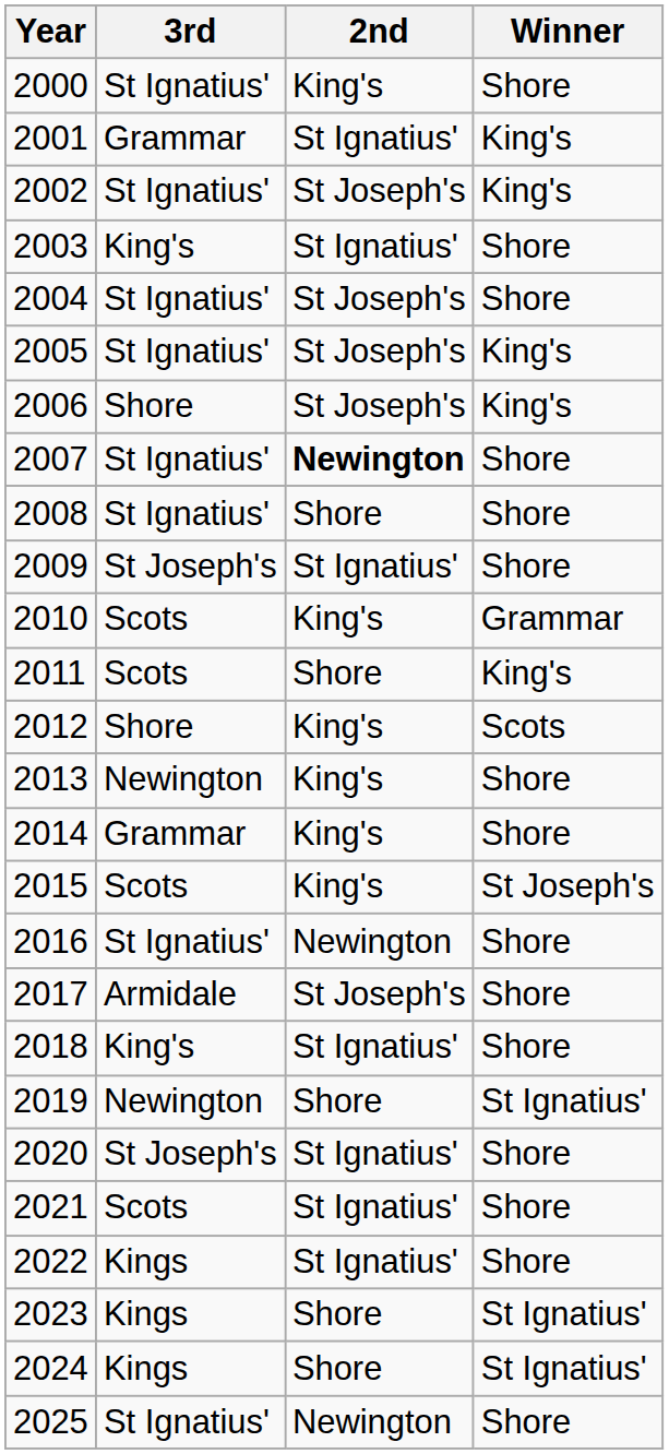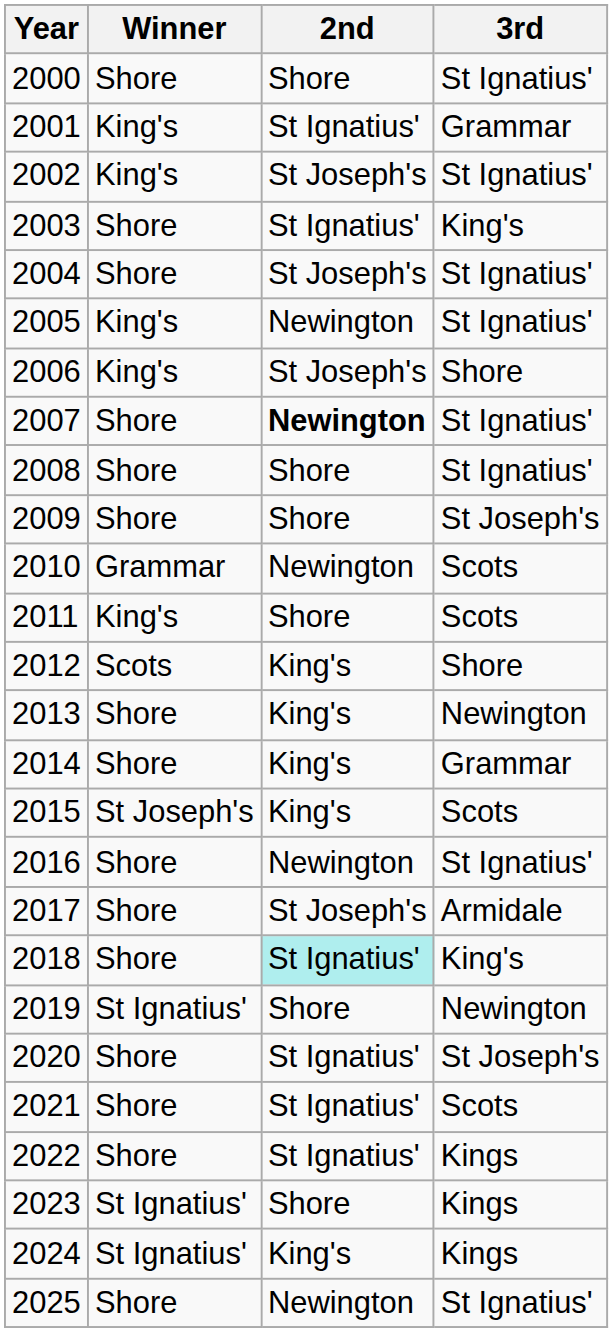 <table class="wikitable">
 <tr>
 <th>Year</th>
+<th>Winner</th>
+<th>2nd</th>
 <th>3rd</th>
-<th>2nd</th>
-<th>Winner</th>
 </tr>
 <tr>
 <td>2000</td>
+<td>Shore</td>
+<td>Shore</td>
 <td>St Ignatius'</td>
+</tr>
+<tr>
+<td>2001</td>
+<td>King's</td>
+<td>St Ignatius'</td>
+<td>Grammar</td>
+</tr>
+<tr>
+<td>2002</td>
+<td>King's</td>
+<td>St Joseph's</td>
+<td>St Ignatius'</td>
+</tr>
+<tr>
+<td>2003</td>
+<td>Shore</td>
+<td>St Ignatius'</td>
+<td>King's</td>
+</tr>
+<tr>
+<td>2004</td>
+<td>Shore</td>
+<td>St Joseph's</td>
+<td>St Ignatius'</td>
+</tr>
+<tr>
+<td>2005</td>
+<td>King's</td>
+<td>Newington</td>
+<td>St Ignatius'</td>
+</tr>
+<tr>
+<td>2006</td>
+<td>King's</td>
+<td>St Joseph's</td>
+<td>Shore</td>
+</tr>
+<tr>
+<td>2007</td>
+<td>Shore</td>
+<td><strong>Newington</strong></td>
+<td>St Ignatius'</td>
+</tr>
+<tr>
+<td>2008</td>
+<td>Shore</td>
+<td>Shore</td>
+<td>St Ignatius'</td>
+</tr>
+<tr>
+<td>2009</td>
+<td>Shore</td>
+<td>Shore</td>
+<td>St Joseph's</td>
+</tr>
+<tr>
+<td>2010</td>
+<td>Grammar</td>
+<td>Newington</td>
+<td>Scots</td>
+</tr>
+<tr>
+<td>2011</td>
+<td>King's</td>
+<td>Shore</td>
+<td>Scots</td>
+</tr>
+<tr>
+<td>2012</td>
+<td>Scots</td>
 <td>King's</td>
 <td>Shore</td>
 </tr>
 <tr>
-<td>2001</td>
-<td>Grammar</td>
-<td>St Ignatius'</td>
+<td>2013</td>
+<td>Shore</td>
 <td>King's</td>
+<td>Newington</td>
 </tr>
 <tr>
-<td>2002</td>
-<td>St Ignatius'</td>
-<td>St Joseph's</td>
-<td>King's</td>
-</tr>
-<tr>
-<td>2003</td>
-<td>King's</td>
-<td>St Ignatius'</td>
+<td>2014</td>
 <td>Shore</td>
-</tr>
-<tr>
-<td>2004</td>
-<td>St Ignatius'</td>
-<td>St Joseph's</td>
-<td>Shore</td>
-</tr>
-<tr>
-<td>2005</td>
-<td>St Ignatius'</td>
-<td>St Joseph's</td>
-<td>King's</td>
-</tr>
-<tr>
-<td>2006</td>
-<td>Shore</td>
-<td>St Joseph's</td>
-<td>King's</td>
-</tr>
-<tr>
-<td>2007</td>
-<td>St Ignatius'</td>
-<td><strong>Newington</strong></td>
-<td>Shore</td>
-</tr>
-<tr>
-<td>2008</td>
-<td>St Ignatius'</td>
-<td>Shore</td>
-<td>Shore</td>
-</tr>
-<tr>
-<td>2009</td>
-<td>St Joseph's</td>
-<td>St Ignatius'</td>
-<td>Shore</td>
-</tr>
-<tr>
-<td>2010</td>
-<td>Scots</td>
 <td>King's</td>
 <td>Grammar</td>
 </tr>
 <tr>
-<td>2011</td>
-<td>Scots</td>
-<td>Shore</td>
-<td>King's</td>
-</tr>
-<tr>
-<td>2012</td>
-<td>Shore</td>
+<td>2015</td>
+<td>St Joseph's</td>
 <td>King's</td>
 <td>Scots</td>
 </tr>
 <tr>
-<td>2013</td>
+<td>2016</td>
+<td>Shore</td>
 <td>Newington</td>
-<td>King's</td>
-<td>Shore</td>
+<td>St Ignatius'</td>
 </tr>
 <tr>
-<td>2014</td>
-<td>Grammar</td>
-<td>King's</td>
+<td>2017</td>
 <td>Shore</td>
+<td>St Joseph's</td>
+<td>Armidale</td>
 </tr>
 <tr>
-<td>2015</td>
-<td>Scots</td>
+<td>2018</td>
+<td>Shore</td>
+<td style="background: paleturquoise;">St Ignatius'</td>
 <td>King's</td>
+</tr>
+<tr>
+<td>2019</td>
+<td>St Ignatius'</td>
+<td>Shore</td>
+<td>Newington</td>
+</tr>
+<tr>
+<td>2020</td>
+<td>Shore</td>
+<td>St Ignatius'</td>
 <td>St Joseph's</td>
 </tr>
 <tr>
-<td>2016</td>
-<td>St Ignatius'</td>
-<td>Newington</td>
-<td>Shore</td>
-</tr>
-<tr>
-<td>2017</td>
-<td>Armidale</td>
-<td>St Joseph's</td>
-<td>Shore</td>
-</tr>
-<tr>
-<td>2018</td>
-<td>King's</td>
-<td>St Ignatius'</td>
-<td>Shore</td>
-</tr>
-<tr>
-<td>2019</td>
-<td>Newington</td>
+<td>2021</td>
 <td>Shore</td>
 <td>St Ignatius'</td>
-</tr>
-<tr>
-<td>2020</td>
-<td>St Joseph's</td>
-<td>St Ignatius'</td>
-<td>Shore</td>
-</tr>
-<tr>
-<td>2021</td>
 <td>Scots</td>
-<td>St Ignatius'</td>
-<td>Shore</td>
 </tr>
 <tr>
 <td>2022</td>
+<td>Shore</td>
+<td>St Ignatius'</td>
 <td>Kings</td>
-<td>St Ignatius'</td>
-<td>Shore</td>
 </tr>
 <tr>
 <td>2023</td>
+<td>St Ignatius'</td>
+<td>Shore</td>
 <td>Kings</td>
-<td>Shore</td>
-<td>St Ignatius'</td>
 </tr>
 <tr>
 <td>2024</td>
+<td>St Ignatius'</td>
+<td>King's</td>
 <td>Kings</td>
-<td>Shore</td>
-<td>St Ignatius'</td>
 </tr>
 <tr>
 <td>2025</td>
+<td>Shore</td>
+<td>Newington</td>
 <td>St Ignatius'</td>
-<td>Newington</td>
-<td>Shore</td>
 </tr>
 </table>
